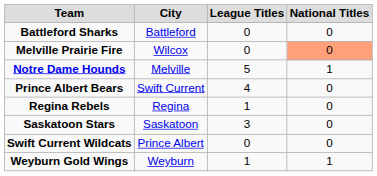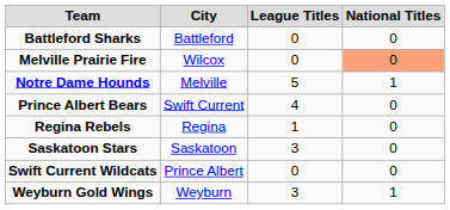 <table class="wikitable">
 <tr align="center"  bgcolor="#dddddd">
 <td><strong>Team</strong></td>
 <td><strong>City</strong></td>
 <td><strong>League Titles</strong></td>
 <td><strong>National Titles</strong></td>
 </tr>
 <tr align="center">
 <td><strong>Battleford Sharks</strong></td>
 <td><a href='#'>Battleford</a></td>
 <td>0</td>
 <td>0</td>
 </tr>
 <tr align="center">
 <td><strong>Melville Prairie Fire</strong></td>
 <td><a href='#'>Wilcox</a></td>
 <td>0</td>
 <td style="background: lightsalmon;">0</td>
 </tr>
 <tr align="center">
 <td><strong><a href='#'>Notre Dame Hounds</a></strong></td>
 <td><a href='#'>Melville</a></td>
 <td>5</td>
 <td>1</td>
 </tr>
 <tr align="center">
 <td><strong>Prince Albert Bears</strong></td>
 <td><a href='#'>Swift Current</a></td>
 <td>4</td>
 <td>0</td>
 </tr>
 <tr align="center">
 <td><strong>Regina Rebels</strong></td>
 <td><a href='#'>Regina</a></td>
 <td>1</td>
 <td>0</td>
 </tr>
 <tr align="center">
 <td><strong>Saskatoon Stars</strong></td>
 <td><a href='#'>Saskatoon</a></td>
 <td>3</td>
 <td>0</td>
 </tr>
 <tr align="center">
 <td><strong>Swift Current Wildcats</strong></td>
 <td><a href='#'>Prince Albert</a></td>
 <td>0</td>
 <td>0</td>
 </tr>
 <tr align="center">
 <td><strong>Weyburn Gold Wings</strong></td>
 <td><a href='#'>Weyburn</a></td>
-<td>1</td>
+<td>3</td>
 <td>1</td>
 </tr>
 </table>
